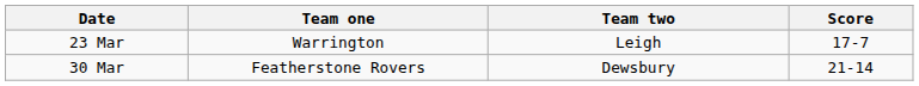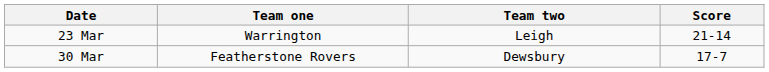 <table class="wikitable" style="text-align: center">
 <tr>
 <th width=150>Date</th>
 <th width=250>Team one</th>
 <th width=250>Team two</th>
 <th width=100>Score</th>
 </tr>
 <tr>
 <td>23 Mar</td>
 <td>Warrington</td>
 <td>Leigh</td>
-<td>17-7</td>
+<td>21-14</td>
 </tr>
 <tr>
 <td>30 Mar</td>
 <td>Featherstone Rovers</td>
 <td>Dewsbury</td>
-<td>21-14</td>
+<td>17-7</td>
 </tr>
 </table>
